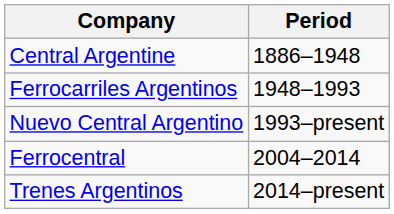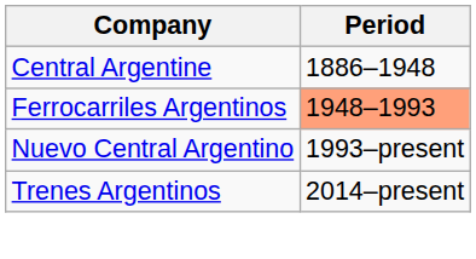 <table class= "wikitable">
 <tr>
 <th>Company</th>
 <th>Period</th>
 </tr>
 <tr>
 <td> <a href='#'>Central Argentine</a></td>
 <td>1886–1948</td>
 </tr>
 <tr>
 <td> <a href='#'>Ferrocarriles Argentinos</a></td>
-<td>1948–1993</td>
+<td style="background: lightsalmon;">1948–1993</td>
 </tr>
 <tr>
 <td> <a href='#'>Nuevo Central Argentino</a> </td>
 <td>1993–present</td>
 </tr>
 <tr>
-<td> <a href='#'>Ferrocentral</a></td>
-<td>2004–2014</td>
-</tr>
-<tr>
 <td> <a href='#'>Trenes Argentinos</a></td>
 <td>2014–present</td>
 </tr>
 </table>
